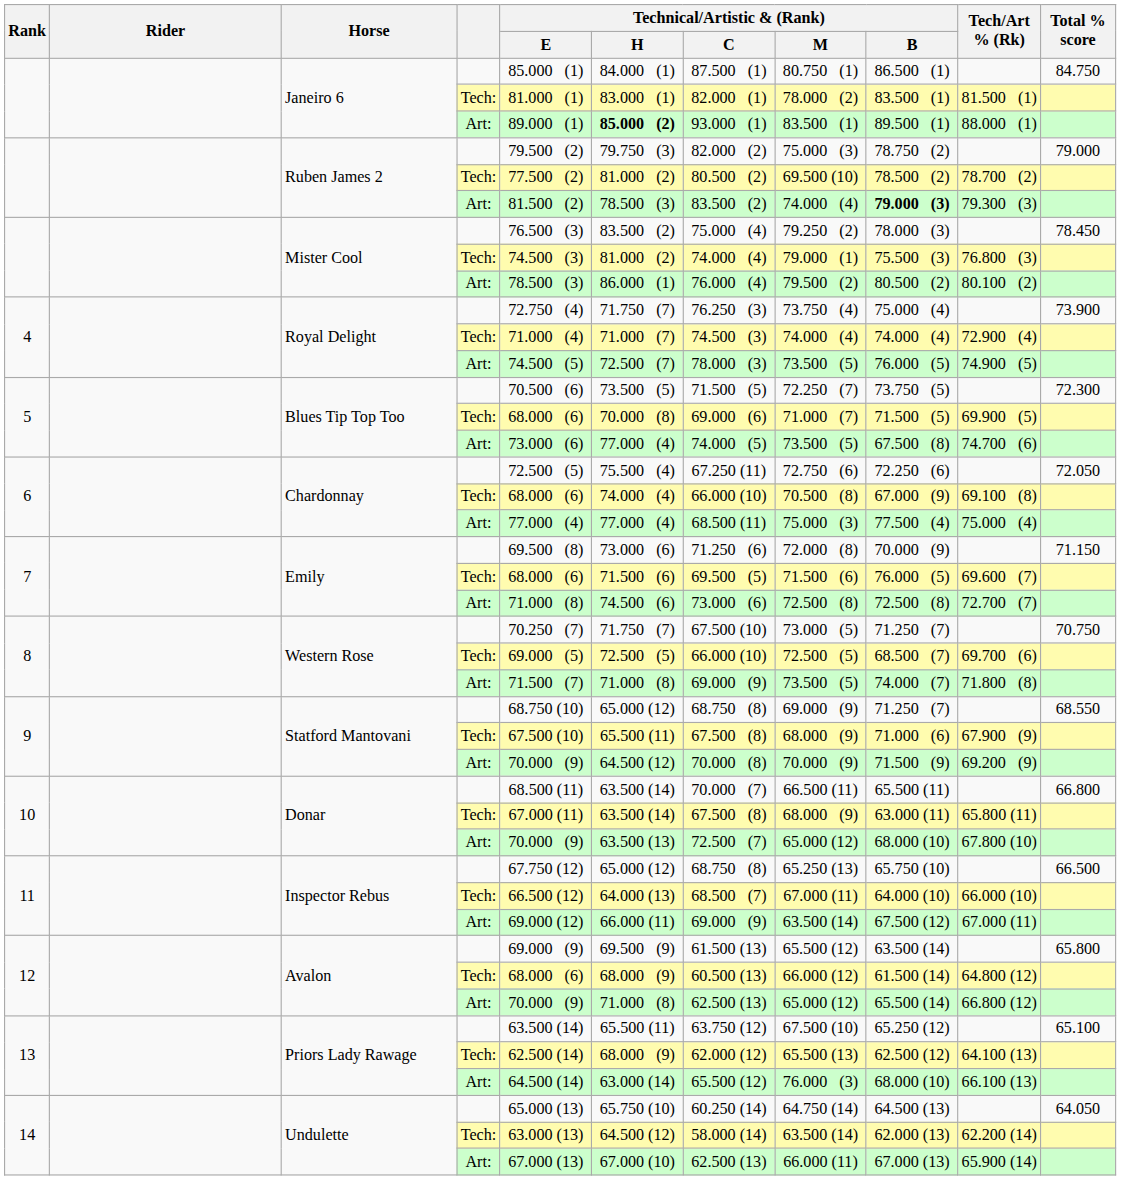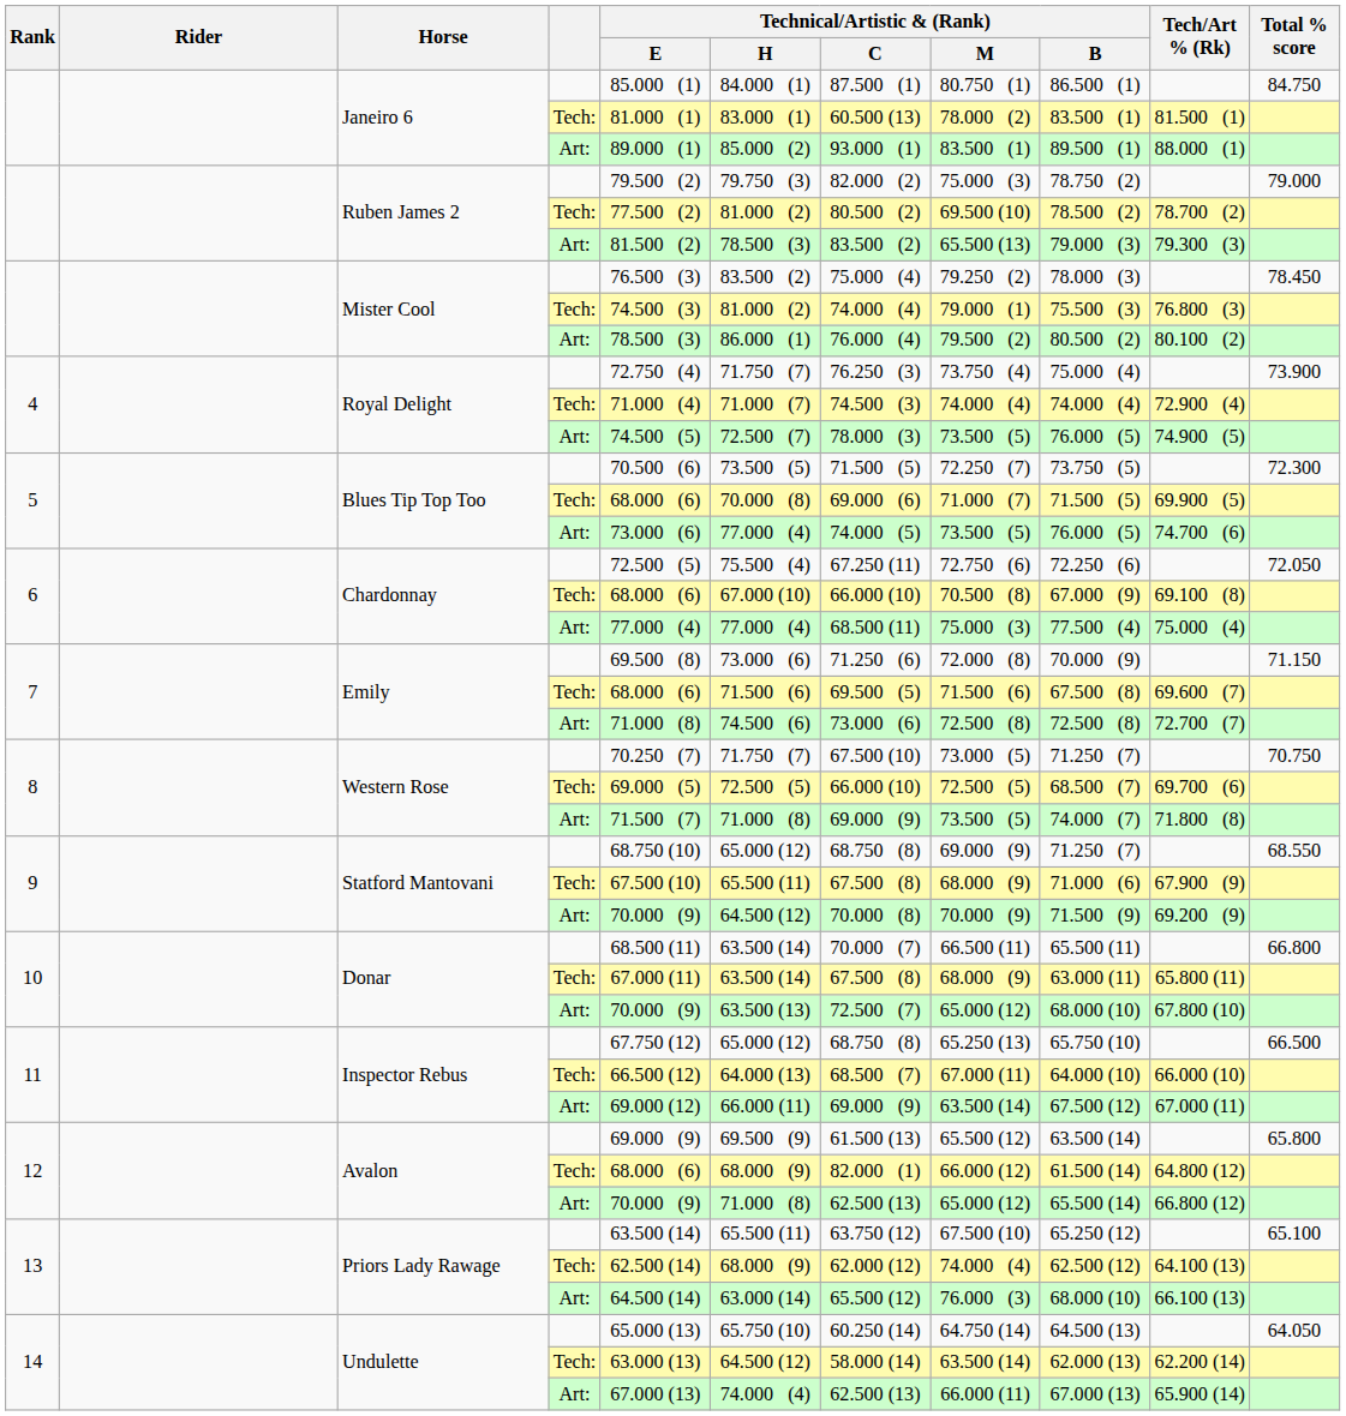 <table class="wikitable" style="text-align:center; font-size:90%">
 <tr>
 <th rowspan=2>Rank</th>
 <th rowspan=2 width=200>Rider</th>
 <th rowspan=2 width=150>Horse</th>
 <th rowspan=2></th>
 <th colspan=5>Technical/Artistic & (Rank)</th>
 <th rowspan=2>Tech/Art<br>% (Rk)</th>
 <th rowspan=2 width=60>Total % score</th>
 </tr>
 <tr>
 <th width=75>E</th>
 <th width=75>H</th>
 <th width=75>C</th>
 <th width=75>M</th>
 <th width=75>B</th>
 </tr>
 <tr>
 <td rowspan=3></td>
 <td align=left rowspan=3></td>
 <td align=left rowspan=3>Janeiro 6</td>
 <td></td>
 <td>85.000   (1)</td>
 <td>84.000   (1)</td>
 <td>87.500   (1)</td>
 <td>80.750   (1)</td>
 <td>86.500   (1)</td>
 <td></td>
 <td>84.750</td>
 </tr>
 <tr bgcolor="fffcaf">
 <td>Tech:</td>
 <td>81.000   (1)</td>
 <td>83.000   (1)</td>
-<td>82.000   (1)</td>
+<td>60.500 (13)</td>
 <td>78.000   (2)</td>
 <td>83.500   (1)</td>
 <td>81.500   (1)</td>
 <td></td>
 </tr>
 <tr bgcolor="ccffcc">
 <td>Art:</td>
 <td>89.000   (1)</td>
-<td><strong>85.000   (2)</strong></td>
+<td>85.000   (2)</td>
 <td>93.000   (1)</td>
 <td>83.500   (1)</td>
 <td>89.500   (1)</td>
 <td>88.000   (1)</td>
 <td></td>
 </tr>
 <tr>
 <td rowspan=3></td>
 <td align=left rowspan=3></td>
 <td align=left rowspan=3>Ruben James 2</td>
 <td></td>
 <td>79.500   (2)</td>
 <td>79.750   (3)</td>
 <td>82.000   (2)</td>
 <td>75.000   (3)</td>
 <td>78.750   (2)</td>
 <td></td>
 <td>79.000</td>
 </tr>
 <tr bgcolor="fffcaf">
 <td>Tech:</td>
 <td>77.500   (2)</td>
 <td>81.000   (2)</td>
 <td>80.500   (2)</td>
 <td>69.500 (10)</td>
 <td>78.500   (2)</td>
 <td>78.700   (2)</td>
 <td></td>
 </tr>
 <tr bgcolor="ccffcc">
 <td>Art:</td>
 <td>81.500   (2)</td>
 <td>78.500   (3)</td>
 <td>83.500   (2)</td>
-<td>74.000   (4)</td>
-<td><strong>79.000   (3)</strong></td>
+<td>65.500 (13)</td>
+<td>79.000   (3)</td>
 <td>79.300   (3)</td>
 <td></td>
 </tr>
 <tr>
 <td rowspan=3></td>
 <td align=left rowspan=3></td>
 <td align=left rowspan=3>Mister Cool</td>
 <td></td>
 <td>76.500   (3)</td>
 <td>83.500   (2)</td>
 <td>75.000   (4)</td>
 <td>79.250   (2)</td>
 <td>78.000   (3)</td>
 <td></td>
 <td>78.450</td>
 </tr>
 <tr bgcolor="fffcaf">
 <td>Tech:</td>
 <td>74.500   (3)</td>
 <td>81.000   (2)</td>
 <td>74.000   (4)</td>
 <td>79.000   (1)</td>
 <td>75.500   (3)</td>
 <td>76.800   (3)</td>
 <td></td>
 </tr>
 <tr bgcolor="ccffcc">
 <td>Art:</td>
 <td>78.500   (3)</td>
 <td>86.000   (1)</td>
 <td>76.000   (4)</td>
 <td>79.500   (2)</td>
 <td>80.500   (2)</td>
 <td>80.100   (2)</td>
 <td></td>
 </tr>
 <tr>
 <td rowspan=3>4</td>
 <td align=left rowspan=3></td>
 <td align=left rowspan=3>Royal Delight</td>
 <td></td>
 <td>72.750   (4)</td>
 <td>71.750   (7)</td>
 <td>76.250   (3)</td>
 <td>73.750   (4)</td>
 <td>75.000   (4)</td>
 <td></td>
 <td>73.900</td>
 </tr>
 <tr bgcolor="fffcaf">
 <td>Tech:</td>
 <td>71.000   (4)</td>
 <td>71.000   (7)</td>
 <td>74.500   (3)</td>
 <td>74.000   (4)</td>
 <td>74.000   (4)</td>
 <td>72.900   (4)</td>
 <td></td>
 </tr>
 <tr bgcolor="ccffcc">
 <td>Art:</td>
 <td>74.500   (5)</td>
 <td>72.500   (7)</td>
 <td>78.000   (3)</td>
 <td>73.500   (5)</td>
 <td>76.000   (5)</td>
 <td>74.900   (5)</td>
 <td></td>
 </tr>
 <tr>
 <td rowspan=3>5</td>
 <td align=left rowspan=3></td>
 <td align=left rowspan=3>Blues Tip Top Too</td>
 <td></td>
 <td>70.500   (6)</td>
 <td>73.500   (5)</td>
 <td>71.500   (5)</td>
 <td>72.250   (7)</td>
 <td>73.750   (5)</td>
 <td></td>
 <td>72.300</td>
 </tr>
 <tr bgcolor="fffcaf">
 <td>Tech:</td>
 <td>68.000   (6)</td>
 <td>70.000   (8)</td>
 <td>69.000   (6)</td>
 <td>71.000   (7)</td>
 <td>71.500   (5)</td>
 <td>69.900   (5)</td>
 <td></td>
 </tr>
 <tr bgcolor="ccffcc">
 <td>Art:</td>
 <td>73.000   (6)</td>
 <td>77.000   (4)</td>
 <td>74.000   (5)</td>
 <td>73.500   (5)</td>
-<td>67.500   (8)</td>
+<td>76.000   (5)</td>
 <td>74.700   (6)</td>
 <td></td>
 </tr>
 <tr>
 <td rowspan=3>6</td>
 <td align=left rowspan=3></td>
 <td align=left rowspan=3>Chardonnay</td>
 <td></td>
 <td>72.500   (5)</td>
 <td>75.500   (4)</td>
 <td>67.250 (11)</td>
 <td>72.750   (6)</td>
 <td>72.250   (6)</td>
 <td></td>
 <td>72.050</td>
 </tr>
 <tr bgcolor="fffcaf">
 <td>Tech:</td>
 <td>68.000   (6)</td>
-<td>74.000   (4)</td>
+<td>67.000 (10)</td>
 <td>66.000 (10)</td>
 <td>70.500   (8)</td>
 <td>67.000   (9)</td>
 <td>69.100   (8)</td>
 <td></td>
 </tr>
 <tr bgcolor="ccffcc">
 <td>Art:</td>
 <td>77.000   (4)</td>
 <td>77.000   (4)</td>
 <td>68.500 (11)</td>
 <td>75.000   (3)</td>
 <td>77.500   (4)</td>
 <td>75.000   (4)</td>
 <td></td>
 </tr>
 <tr>
 <td rowspan=3>7</td>
 <td align=left rowspan=3></td>
 <td align=left rowspan=3>Emily</td>
 <td></td>
 <td>69.500   (8)</td>
 <td>73.000   (6)</td>
 <td>71.250   (6)</td>
 <td>72.000   (8)</td>
 <td>70.000   (9)</td>
 <td></td>
 <td>71.150</td>
 </tr>
 <tr bgcolor="fffcaf">
 <td>Tech:</td>
 <td>68.000   (6)</td>
 <td>71.500   (6)</td>
 <td>69.500   (5)</td>
 <td>71.500   (6)</td>
-<td>76.000   (5)</td>
+<td>67.500   (8)</td>
 <td>69.600   (7)</td>
 <td></td>
 </tr>
 <tr bgcolor="ccffcc">
 <td>Art:</td>
 <td>71.000   (8)</td>
 <td>74.500   (6)</td>
 <td>73.000   (6)</td>
 <td>72.500   (8)</td>
 <td>72.500   (8)</td>
 <td>72.700   (7)</td>
 <td></td>
 </tr>
 <tr>
 <td rowspan=3>8</td>
 <td align=left rowspan=3></td>
 <td align=left rowspan=3>Western Rose</td>
 <td></td>
 <td>70.250   (7)</td>
 <td>71.750   (7)</td>
 <td>67.500 (10)</td>
 <td>73.000   (5)</td>
 <td>71.250   (7)</td>
 <td></td>
 <td>70.750</td>
 </tr>
 <tr bgcolor="fffcaf">
 <td>Tech:</td>
 <td>69.000   (5)</td>
 <td>72.500   (5)</td>
 <td>66.000 (10)</td>
 <td>72.500   (5)</td>
 <td>68.500   (7)</td>
 <td>69.700   (6)</td>
 <td></td>
 </tr>
 <tr bgcolor="ccffcc">
 <td>Art:</td>
 <td>71.500   (7)</td>
 <td>71.000   (8)</td>
 <td>69.000   (9)</td>
 <td>73.500   (5)</td>
 <td>74.000   (7)</td>
 <td>71.800   (8)</td>
 <td></td>
 </tr>
 <tr>
 <td rowspan=3>9</td>
 <td align=left rowspan=3></td>
 <td align=left rowspan=3>Statford Mantovani</td>
 <td></td>
 <td>68.750 (10)</td>
 <td>65.000 (12)</td>
 <td>68.750   (8)</td>
 <td>69.000   (9)</td>
 <td>71.250   (7)</td>
 <td></td>
 <td>68.550</td>
 </tr>
 <tr bgcolor="fffcaf">
 <td>Tech:</td>
 <td>67.500 (10)</td>
 <td>65.500 (11)</td>
 <td>67.500   (8)</td>
 <td>68.000   (9)</td>
 <td>71.000   (6)</td>
 <td>67.900   (9)</td>
 <td></td>
 </tr>
 <tr bgcolor="ccffcc">
 <td>Art:</td>
 <td>70.000   (9)</td>
 <td>64.500 (12)</td>
 <td>70.000   (8)</td>
 <td>70.000   (9)</td>
 <td>71.500   (9)</td>
 <td>69.200   (9)</td>
 <td></td>
 </tr>
 <tr>
 <td rowspan=3>10</td>
 <td align=left rowspan=3></td>
 <td align=left rowspan=3>Donar</td>
 <td></td>
 <td>68.500 (11)</td>
 <td>63.500 (14)</td>
 <td>70.000   (7)</td>
 <td>66.500 (11)</td>
 <td>65.500 (11)</td>
 <td></td>
 <td>66.800</td>
 </tr>
 <tr bgcolor="fffcaf">
 <td>Tech:</td>
 <td>67.000 (11)</td>
 <td>63.500 (14)</td>
 <td>67.500   (8)</td>
 <td>68.000   (9)</td>
 <td>63.000 (11)</td>
 <td>65.800 (11)</td>
 <td></td>
 </tr>
 <tr bgcolor="ccffcc">
 <td>Art:</td>
 <td>70.000   (9)</td>
 <td>63.500 (13)</td>
 <td>72.500   (7)</td>
 <td>65.000 (12)</td>
 <td>68.000 (10)</td>
 <td>67.800 (10)</td>
 <td></td>
 </tr>
 <tr>
 <td rowspan=3>11</td>
 <td align=left rowspan=3></td>
 <td align=left rowspan=3>Inspector Rebus</td>
 <td></td>
 <td>67.750 (12)</td>
 <td>65.000 (12)</td>
 <td>68.750   (8)</td>
 <td>65.250 (13)</td>
 <td>65.750 (10)</td>
 <td></td>
 <td>66.500</td>
 </tr>
 <tr bgcolor="fffcaf">
 <td>Tech:</td>
 <td>66.500 (12)</td>
 <td>64.000 (13)</td>
 <td>68.500   (7)</td>
 <td>67.000 (11)</td>
 <td>64.000 (10)</td>
 <td>66.000 (10)</td>
 <td></td>
 </tr>
 <tr bgcolor="ccffcc">
 <td>Art:</td>
 <td>69.000 (12)</td>
 <td>66.000 (11)</td>
 <td>69.000   (9)</td>
 <td>63.500 (14)</td>
 <td>67.500 (12)</td>
 <td>67.000 (11)</td>
 <td></td>
 </tr>
 <tr>
 <td rowspan=3>12</td>
 <td align=left rowspan=3></td>
 <td align=left rowspan=3>Avalon</td>
 <td></td>
 <td>69.000   (9)</td>
 <td>69.500   (9)</td>
 <td>61.500 (13)</td>
 <td>65.500 (12)</td>
 <td>63.500 (14)</td>
 <td></td>
 <td>65.800</td>
 </tr>
 <tr bgcolor="fffcaf">
 <td>Tech:</td>
 <td>68.000   (6)</td>
 <td>68.000   (9)</td>
-<td>60.500 (13)</td>
+<td>82.000   (1)</td>
 <td>66.000 (12)</td>
 <td>61.500 (14)</td>
 <td>64.800 (12)</td>
 <td></td>
 </tr>
 <tr bgcolor="ccffcc">
 <td>Art:</td>
 <td>70.000   (9)</td>
 <td>71.000   (8)</td>
 <td>62.500 (13)</td>
 <td>65.000 (12)</td>
 <td>65.500 (14)</td>
 <td>66.800 (12)</td>
 <td></td>
 </tr>
 <tr>
 <td rowspan=3>13</td>
 <td align=left rowspan=3></td>
 <td align=left rowspan=3>Priors Lady Rawage</td>
 <td></td>
 <td>63.500 (14)</td>
 <td>65.500 (11)</td>
 <td>63.750 (12)</td>
 <td>67.500 (10)</td>
 <td>65.250 (12)</td>
 <td></td>
 <td>65.100</td>
 </tr>
 <tr bgcolor="fffcaf">
 <td>Tech:</td>
 <td>62.500 (14)</td>
 <td>68.000   (9)</td>
 <td>62.000 (12)</td>
-<td>65.500 (13)</td>
+<td>74.000   (4)</td>
 <td>62.500 (12)</td>
 <td>64.100 (13)</td>
 <td></td>
 </tr>
 <tr bgcolor="ccffcc">
 <td>Art:</td>
 <td>64.500 (14)</td>
 <td>63.000 (14)</td>
 <td>65.500 (12)</td>
 <td>76.000   (3)</td>
 <td>68.000 (10)</td>
 <td>66.100 (13)</td>
 <td></td>
 </tr>
 <tr>
 <td rowspan=3>14</td>
 <td align=left rowspan=3></td>
 <td align=left rowspan=3>Undulette</td>
 <td></td>
 <td>65.000 (13)</td>
 <td>65.750 (10)</td>
 <td>60.250 (14)</td>
 <td>64.750 (14)</td>
 <td>64.500 (13)</td>
 <td></td>
 <td>64.050</td>
 </tr>
 <tr bgcolor="fffcaf">
 <td>Tech:</td>
 <td>63.000 (13)</td>
 <td>64.500 (12)</td>
 <td>58.000 (14)</td>
 <td>63.500 (14)</td>
 <td>62.000 (13)</td>
 <td>62.200 (14)</td>
 <td></td>
 </tr>
 <tr bgcolor="ccffcc">
 <td>Art:</td>
 <td>67.000 (13)</td>
-<td>67.000 (10)</td>
+<td>74.000   (4)</td>
 <td>62.500 (13)</td>
 <td>66.000 (11)</td>
 <td>67.000 (13)</td>
 <td>65.900 (14)</td>
 <td></td>
 </tr>
 </table>
